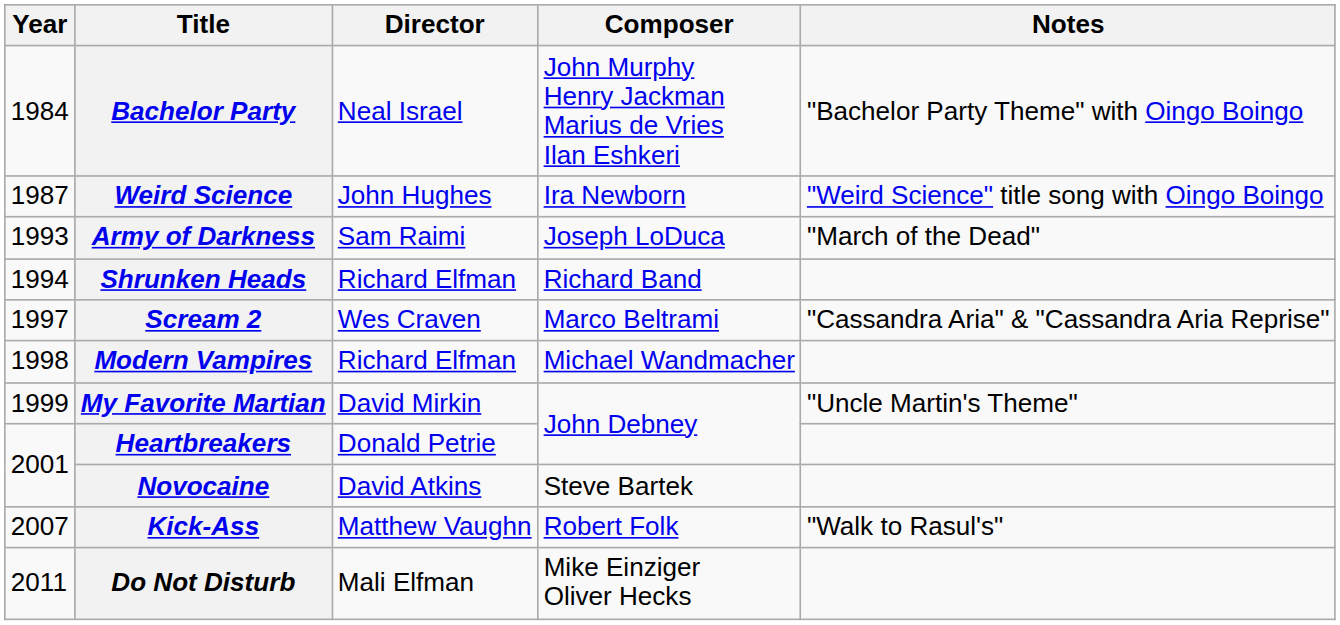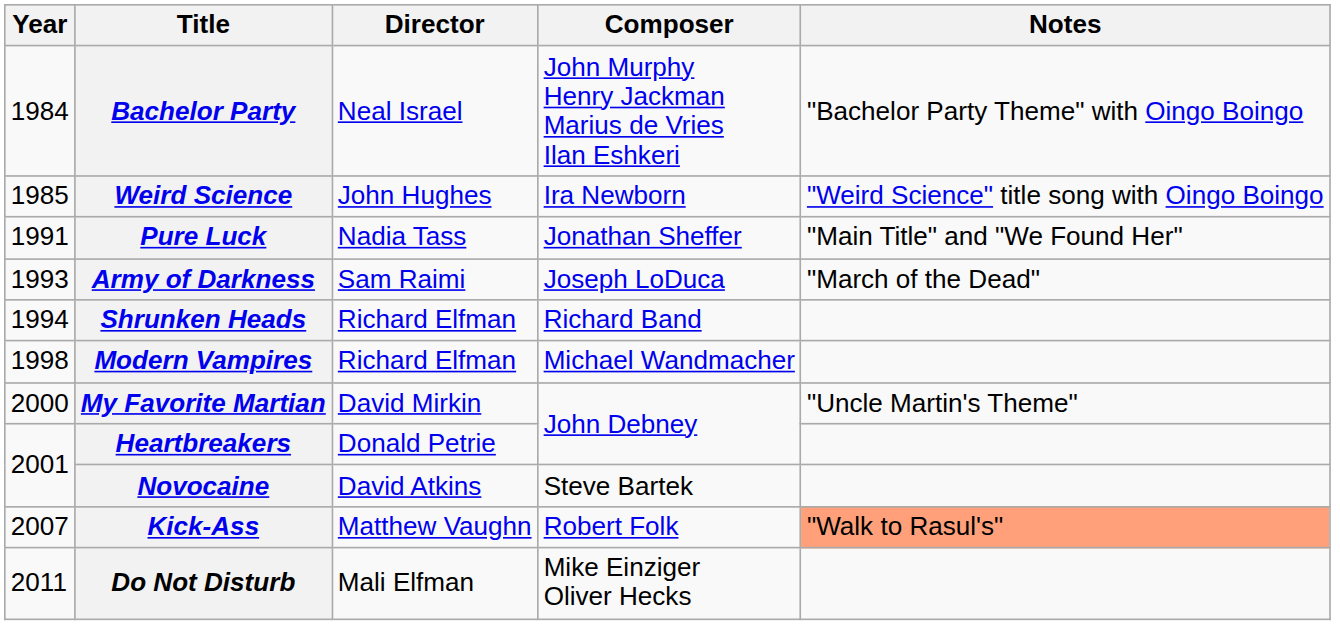 <table class="wikitable sortable">
 <tr>
 <th>Year</th>
 <th>Title</th>
 <th>Director</th>
 <th>Composer</th>
 <th>Notes</th>
 </tr>
 <tr>
 <td>1984</td>
 <th><em><a href='#'>Bachelor Party</a></em></th>
 <td><a href='#'>Neal Israel</a></td>
 <td><a href='#'>John Murphy</a><br><a href='#'>Henry Jackman</a><br><a href='#'>Marius de Vries</a><br><a href='#'>Ilan Eshkeri</a></td>
 <td>"Bachelor Party Theme" with <a href='#'>Oingo Boingo</a></td>
 </tr>
 <tr>
-<td>1987</td>
+<td>1985</td>
 <th><em><a href='#'>Weird Science</a></em></th>
 <td><a href='#'>John Hughes</a></td>
 <td><a href='#'>Ira Newborn</a></td>
 <td><a href='#'>"Weird Science"</a> title song with <a href='#'>Oingo Boingo</a></td>
+</tr>
+<tr>
+<td>1991</td>
+<th><em><a href='#'>Pure Luck</a></em></th>
+<td><a href='#'>Nadia Tass</a></td>
+<td><a href='#'>Jonathan Sheffer</a></td>
+<td>"Main Title" and "We Found Her"</td>
 </tr>
 <tr>
 <td>1993</td>
 <th><em><a href='#'>Army of Darkness</a></em></th>
 <td><a href='#'>Sam Raimi</a></td>
 <td><a href='#'>Joseph LoDuca</a></td>
 <td>"March of the Dead"</td>
 </tr>
 <tr>
 <td>1994</td>
 <th><em><a href='#'>Shrunken Heads</a></em></th>
 <td><a href='#'>Richard Elfman</a></td>
 <td><a href='#'>Richard Band</a></td>
 <td></td>
 </tr>
 <tr>
-<td>1997</td>
-<th><em><a href='#'>Scream 2</a></em></th>
-<td><a href='#'>Wes Craven</a></td>
-<td><a href='#'>Marco Beltrami</a></td>
-<td>"Cassandra Aria" & "Cassandra Aria Reprise"</td>
-</tr>
-<tr>
 <td>1998</td>
 <th><em><a href='#'>Modern Vampires</a></em></th>
 <td><a href='#'>Richard Elfman</a></td>
 <td><a href='#'>Michael Wandmacher</a></td>
 <td></td>
 </tr>
 <tr>
-<td>1999</td>
+<td>2000</td>
 <th><em><a href='#'>My Favorite Martian</a></em></th>
 <td><a href='#'>David Mirkin</a></td>
 <td rowspan="2"><a href='#'>John Debney</a></td>
 <td>"Uncle Martin's Theme"</td>
 </tr>
 <tr>
 <td rowspan="2">2001</td>
 <th><em><a href='#'>Heartbreakers</a></em></th>
 <td><a href='#'>Donald Petrie</a></td>
 <td></td>
 </tr>
 <tr>
 <th><em><a href='#'>Novocaine</a></em></th>
 <td><a href='#'>David Atkins</a></td>
 <td>Steve Bartek</td>
 <td></td>
 </tr>
 <tr>
 <td>2007</td>
 <th><em><a href='#'>Kick-Ass</a></em></th>
 <td><a href='#'>Matthew Vaughn</a></td>
 <td><a href='#'>Robert Folk</a></td>
-<td>"Walk to Rasul's"</td>
+<td style="background: lightsalmon;">"Walk to Rasul's"</td>
 </tr>
 <tr>
 <td>2011</td>
 <th><em>Do Not Disturb</em></th>
 <td>Mali Elfman</td>
 <td>Mike Einziger<br>Oliver Hecks</td>
 <td></td>
 </tr>
 </table>
